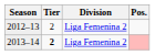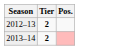 <table class="wikitable" style="text-align:center; font-size:85%">
 <tr>
 <th>Season</th>
 <th>Tier</th>
-<th>Division</th>
 <th>Pos.</th>
 </tr>
 <tr>
 <td bgcolor=#efefef>2012–13</td>
-<td>2</td>
-<td align=left><a href='#'>Liga Femenina 2</a></td>
+<td><strong>2</strong></td>
 <td></td>
 </tr>
 <tr>
 <td bgcolor=#efefef>2013–14</td>
 <td><strong>2</strong></td>
-<td align=left><a href='#'>Liga Femenina 2</a></td>
 <td bgcolor=#FFBBBB></td>
 </tr>
 </table>
